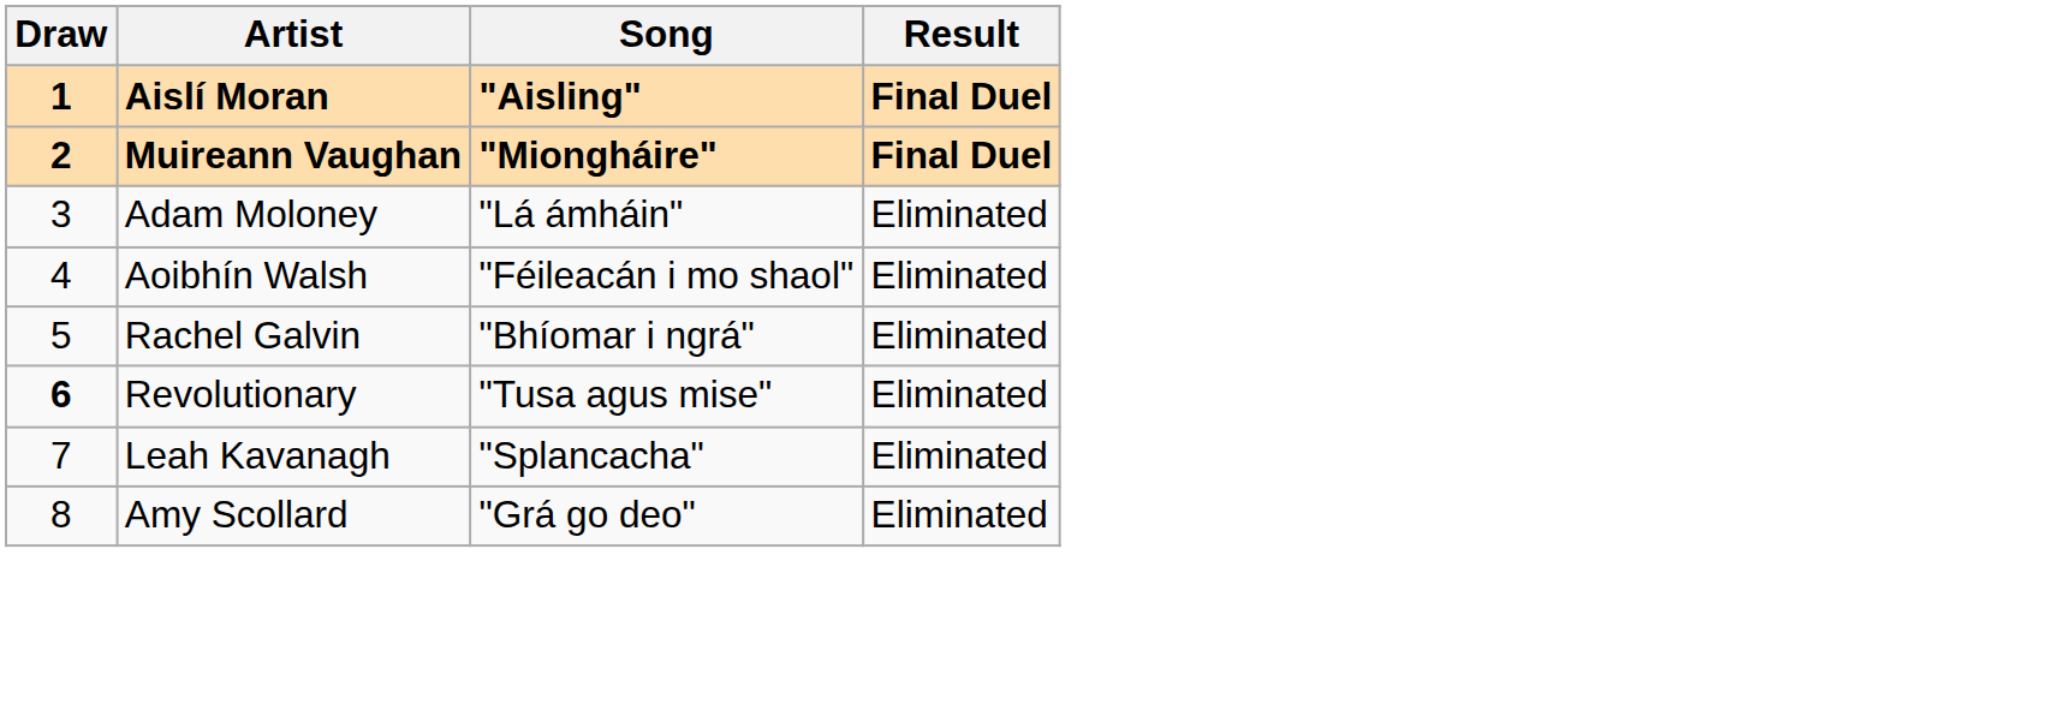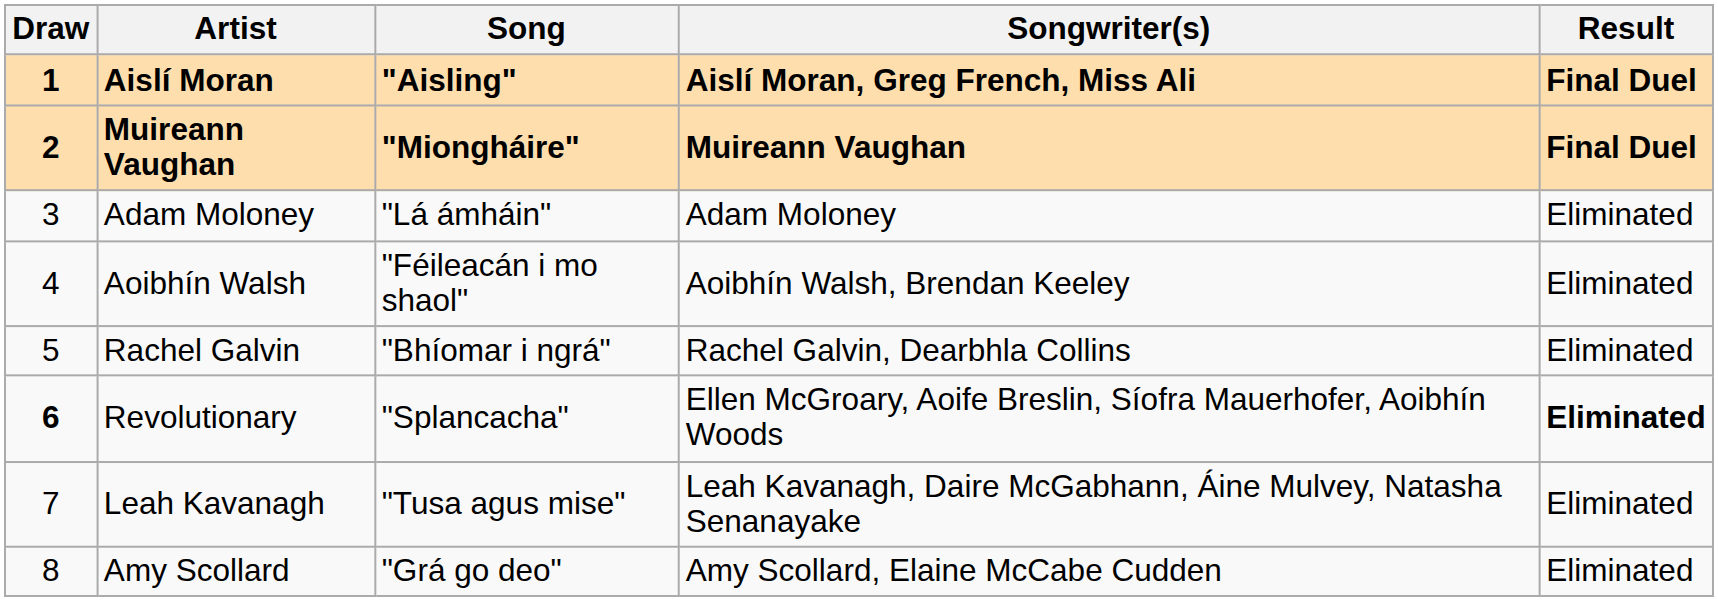 <table class="sortable wikitable">
 <tr>
 <th>Draw</th>
 <th>Artist</th>
 <th>Song</th>
+<th>Songwriter(s)</th>
 <th>Result</th>
 </tr>
 <tr style="font-weight:bold; background:#FFDEAD;">
 <td align=center>1</td>
 <td>Aislí Moran</td>
 <td>"Aisling"</td>
+<td>Aislí Moran, Greg French, Miss Ali</td>
 <td>Final Duel</td>
 </tr>
 <tr style="font-weight:bold; background:#FFDEAD;">
 <td align=center>2</td>
 <td>Muireann Vaughan</td>
 <td>"Miongháire"</td>
+<td>Muireann Vaughan</td>
 <td>Final Duel</td>
 </tr>
 <tr>
 <td align=center>3</td>
 <td>Adam Moloney</td>
 <td>"Lá ámháin"</td>
+<td>Adam Moloney</td>
 <td>Eliminated</td>
 </tr>
 <tr>
 <td align=center>4</td>
 <td>Aoibhín Walsh</td>
 <td>"Féileacán i mo shaol"</td>
+<td>Aoibhín Walsh, Brendan Keeley</td>
 <td>Eliminated</td>
 </tr>
 <tr>
 <td align=center>5</td>
 <td>Rachel Galvin</td>
 <td>"Bhíomar i ngrá"</td>
+<td>Rachel Galvin, Dearbhla Collins</td>
 <td>Eliminated</td>
 </tr>
 <tr>
 <td align=center><strong>6</strong></td>
 <td>Revolutionary</td>
-<td>"Tusa agus mise"</td>
-<td>Eliminated</td>
+<td>"Splancacha"</td>
+<td>Ellen McGroary, Aoife Breslin, Síofra Mauerhofer, Aoibhín Woods</td>
+<td><strong>Eliminated</strong></td>
 </tr>
 <tr>
 <td align=center>7</td>
 <td>Leah Kavanagh</td>
-<td>"Splancacha"</td>
+<td>"Tusa agus mise"</td>
+<td>Leah Kavanagh, Daire McGabhann, Áine Mulvey, Natasha Senanayake</td>
 <td>Eliminated</td>
 </tr>
 <tr>
 <td align=center>8</td>
 <td>Amy Scollard</td>
 <td>"Grá go deo"</td>
+<td>Amy Scollard, Elaine McCabe Cudden</td>
 <td>Eliminated</td>
 </tr>
 </table>
